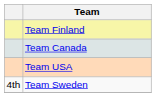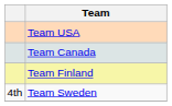 <table class="wikitable" style="text-align:center">
 <tr>
 <th width=15></th>
 <th width=200>Team</th>
 </tr>
-<tr style="background:#f7f6a8;">
+<tr style="background:#ffdab9;">
 <td style="text-align:center; height:23px;"></td>
-<td align=left> <a href='#'>Team Finland</a></td>
+<td align=left> <a href='#'>Team USA</a></td>
 </tr>
 <tr style="background:#dce5e5;">
 <td style="text-align:center; height:23px;"></td>
 <td align=left> <a href='#'>Team Canada</a></td>
 </tr>
-<tr style="background:#ffdab9;">
+<tr style="background:#f7f6a8;">
 <td style="text-align:center; height:23px;"></td>
-<td align=left> <a href='#'>Team USA</a></td>
+<td align=left> <a href='#'>Team Finland</a></td>
 </tr>
 <tr>
 <td>4th</td>
 <td align=left> <a href='#'>Team Sweden</a></td>
 </tr>
 <tr>
 </tr>
 </table>
